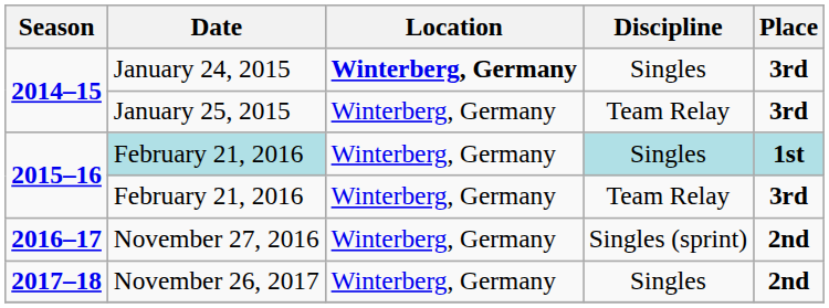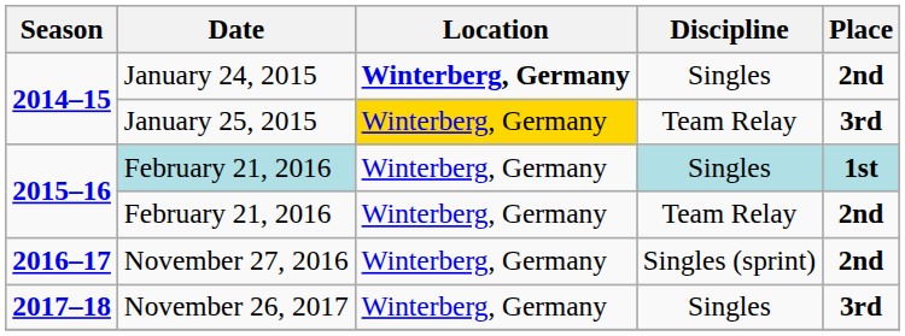 <table class="wikitable sortable" style="font-size:90%" style="text-align:left">
 <tr>
 <th>Season</th>
 <th>Date</th>
 <th>Location</th>
 <th>Discipline</th>
 <th>Place</th>
 </tr>
 <tr>
 <td rowspan="2" style="text-align:center;"><strong><a href='#'>2014–15</a></strong></td>
 <td>January 24, 2015</td>
 <td><strong> <a href='#'>Winterberg</a>, Germany</strong></td>
 <td align=center>Singles</td>
-<td align=center><strong>3rd</strong></td>
+<td align=center><strong>2nd</strong></td>
 </tr>
 <tr>
 <td>January 25, 2015</td>
-<td> <a href='#'>Winterberg</a>, Germany</td>
+<td style="background: gold;"> <a href='#'>Winterberg</a>, Germany</td>
 <td align=center>Team Relay</td>
 <td align=center><strong>3rd</strong></td>
 </tr>
 <tr>
 <td rowspan="2" style="text-align:center;"><strong><a href='#'>2015–16</a></strong></td>
 <td bgcolor="#BOEOE6">February 21, 2016</td>
 <td> <a href='#'>Winterberg</a>, Germany</td>
 <td bgcolor="#BOEOE6" align=center>Singles</td>
 <td bgcolor="#BOEOE6" align=center><strong>1st</strong></td>
 </tr>
 <tr>
 <td>February 21, 2016</td>
 <td> <a href='#'>Winterberg</a>, Germany</td>
 <td align=center>Team Relay</td>
-<td align=center><strong>3rd</strong></td>
+<td align=center><strong>2nd</strong></td>
 </tr>
 <tr>
 <td align=center><strong><a href='#'>2016–17</a></strong></td>
 <td>November 27, 2016</td>
 <td> <a href='#'>Winterberg</a>, Germany</td>
 <td align=center>Singles (sprint)</td>
 <td align=center><strong>2nd</strong></td>
 </tr>
 <tr>
 <td align=center><strong><a href='#'>2017–18</a></strong></td>
 <td>November 26, 2017</td>
 <td> <a href='#'>Winterberg</a>, Germany</td>
 <td align=center>Singles</td>
-<td align=center><strong>2nd</strong></td>
+<td align=center><strong>3rd</strong></td>
 </tr>
 <tr>
 </tr>
 </table>
